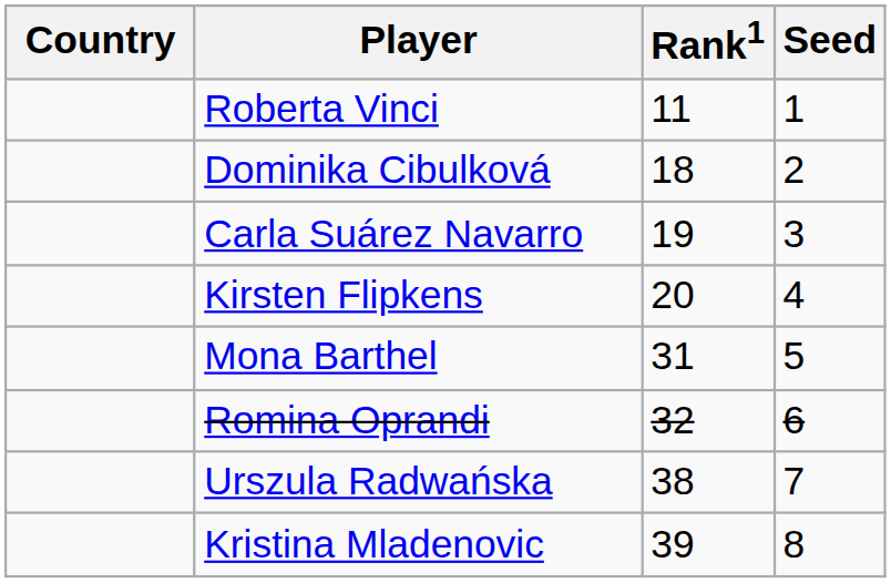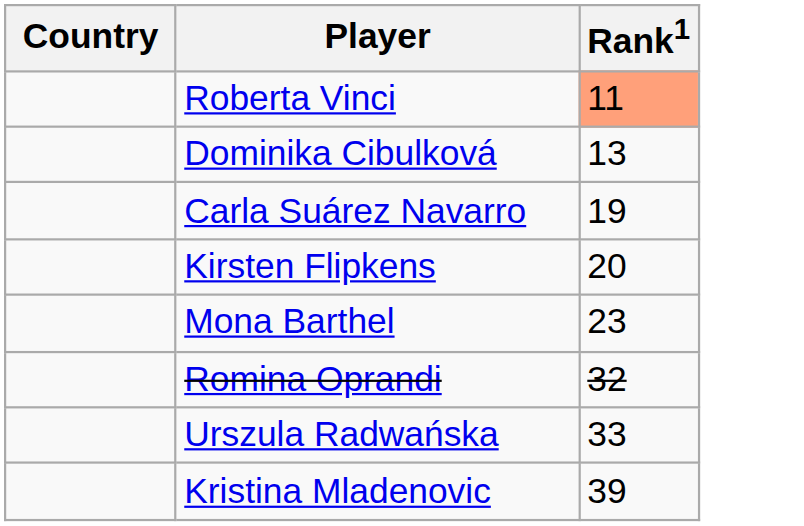 <table class="wikitable" border="1">
 <tr>
 <th width="70">Country</th>
 <th width="175">Player</th>
 <th>Rank<sup>1</sup></th>
-<th>Seed</th>
 </tr>
 <tr>
 <td></td>
 <td><a href='#'>Roberta Vinci</a></td>
-<td>11</td>
-<td>1</td>
+<td style="background: lightsalmon;">11</td>
 </tr>
 <tr>
 <td></td>
 <td><a href='#'>Dominika Cibulková</a></td>
-<td>18</td>
-<td>2</td>
+<td>13</td>
 </tr>
 <tr>
 <td></td>
 <td><a href='#'>Carla Suárez Navarro</a></td>
 <td>19</td>
-<td>3</td>
 </tr>
 <tr>
 <td></td>
 <td><a href='#'>Kirsten Flipkens</a></td>
 <td>20</td>
-<td>4</td>
 </tr>
 <tr>
 <td></td>
 <td><a href='#'>Mona Barthel</a></td>
-<td>31</td>
-<td>5</td>
+<td>23</td>
 </tr>
 <tr>
 <td><s></s></td>
 <td><s><a href='#'>Romina Oprandi</a></s></td>
 <td><s>32</s></td>
-<td><s>6</s></td>
 </tr>
 <tr>
 <td></td>
 <td><a href='#'>Urszula Radwańska</a></td>
-<td>38</td>
-<td>7</td>
+<td>33</td>
 </tr>
 <tr>
 <td></td>
 <td><a href='#'>Kristina Mladenovic</a></td>
 <td>39</td>
-<td>8</td>
 </tr>
 </table>
